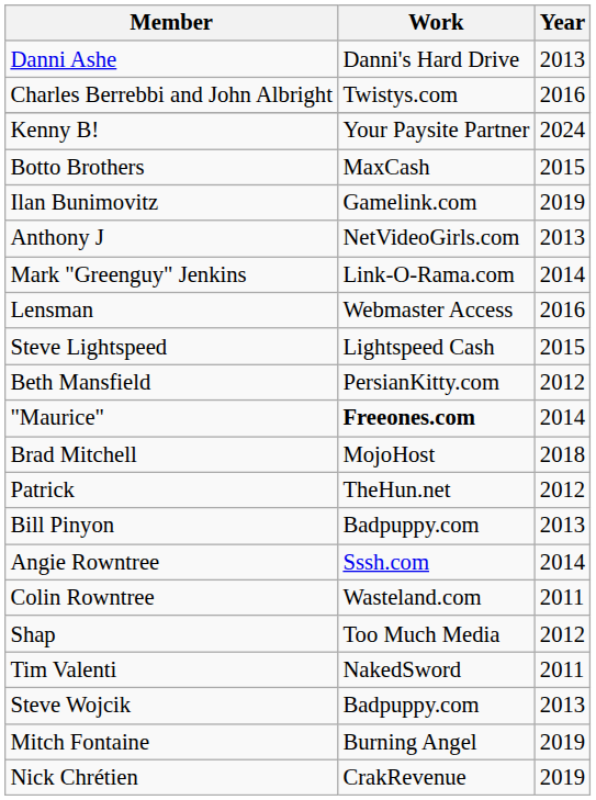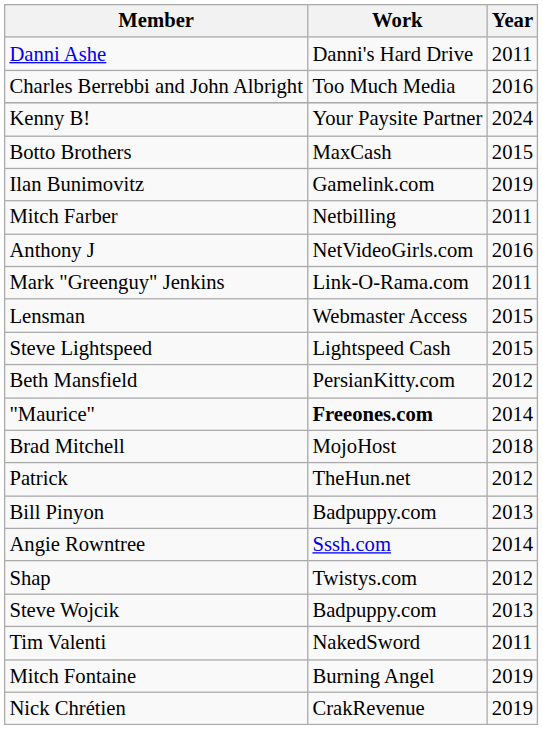 <table class="wikitable sortable">
 <tr>
 <th>Member</th>
 <th>Work</th>
 <th>Year</th>
 </tr>
 <tr>
 <td><a href='#'>Danni Ashe</a></td>
 <td>Danni's Hard Drive</td>
-<td>2013</td>
+<td>2011</td>
 </tr>
 <tr>
 <td>Charles Berrebbi and John Albright</td>
-<td>Twistys.com</td>
+<td>Too Much Media</td>
 <td>2016</td>
 </tr>
 <tr>
 </tr>
 <tr>
 <td>Kenny B!</td>
 <td>Your Paysite Partner</td>
 <td>2024</td>
 </tr>
 <tr>
 <td>Botto Brothers</td>
 <td>MaxCash</td>
 <td>2015</td>
 </tr>
 <tr>
 <td>Ilan Bunimovitz</td>
 <td>Gamelink.com</td>
 <td>2019</td>
 </tr>
 <tr>
+<td>Mitch Farber</td>
+<td>Netbilling</td>
+<td>2011</td>
+</tr>
+<tr>
 <td>Anthony J</td>
 <td>NetVideoGirls.com</td>
-<td>2013</td>
+<td>2016</td>
 </tr>
 <tr>
 <td>Mark "Greenguy" Jenkins</td>
 <td>Link-O-Rama.com</td>
-<td>2014</td>
+<td>2011</td>
 </tr>
 <tr>
 <td>Lensman</td>
 <td>Webmaster Access</td>
-<td>2016</td>
+<td>2015</td>
 </tr>
 <tr>
 <td>Steve Lightspeed</td>
 <td>Lightspeed Cash</td>
 <td>2015</td>
 </tr>
 <tr>
 <td>Beth Mansfield</td>
 <td>PersianKitty.com</td>
 <td>2012</td>
 </tr>
 <tr>
 <td>"Maurice"</td>
 <td><strong>Freeones.com</strong></td>
 <td>2014</td>
 </tr>
 <tr>
 <td>Brad Mitchell</td>
 <td>MojoHost</td>
 <td>2018</td>
 </tr>
 <tr>
 <td>Patrick</td>
 <td>TheHun.net</td>
 <td>2012</td>
 </tr>
 <tr>
 <td>Bill Pinyon</td>
 <td>Badpuppy.com</td>
 <td>2013</td>
 </tr>
 <tr>
 <td>Angie Rowntree</td>
 <td><a href='#'>Sssh.com</a></td>
 <td>2014</td>
 </tr>
 <tr>
-<td>Colin Rowntree</td>
-<td>Wasteland.com</td>
-<td>2011</td>
+<td>Shap</td>
+<td>Twistys.com</td>
+<td>2012</td>
 </tr>
 <tr>
-<td>Shap</td>
-<td>Too Much Media</td>
-<td>2012</td>
+<td>Steve Wojcik</td>
+<td>Badpuppy.com</td>
+<td>2013</td>
 </tr>
 <tr>
 <td>Tim Valenti</td>
 <td>NakedSword</td>
 <td>2011</td>
-</tr>
-<tr>
-<td>Steve Wojcik</td>
-<td>Badpuppy.com</td>
-<td>2013</td>
 </tr>
 <tr>
 <td>Mitch Fontaine</td>
 <td>Burning Angel</td>
 <td>2019</td>
 </tr>
 <tr>
 <td>Nick Chrétien</td>
 <td>CrakRevenue</td>
 <td>2019</td>
 </tr>
 </table>
